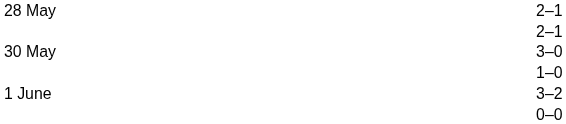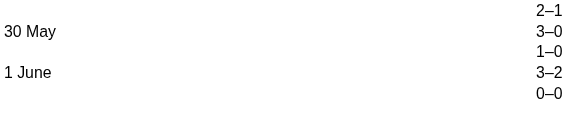 <table cellspacing=1 width=70%>
 <tr>
 <th width=25%></th>
 <th width=30%></th>
 <th width=15%></th>
 <th width=30%></th>
-</tr>
-<tr>
-<td>28 May</td>
-<td align=right></td>
-<td align=center>2–1</td>
-<td></td>
 </tr>
 <tr>
 <td></td>
 <td align=right></td>
 <td align=center>2–1</td>
 <td></td>
 </tr>
 <tr>
 <td>30 May</td>
 <td align=right></td>
 <td align=center>3–0</td>
 <td></td>
 </tr>
 <tr>
 <td></td>
 <td align=right></td>
 <td align=center>1–0</td>
 <td></td>
 </tr>
 <tr>
 <td>1 June</td>
 <td align=right></td>
 <td align=center>3–2</td>
 <td></td>
 </tr>
 <tr>
 <td></td>
 <td align=right></td>
 <td align=center>0–0</td>
 <td></td>
 </tr>
 </table>
